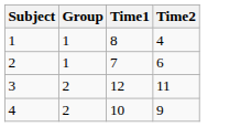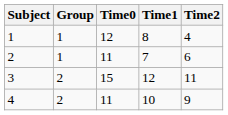 <table class="wikitable">
 <tr>
 <th>Subject</th>
 <th>Group</th>
+<th>Time0</th>
 <th>Time1</th>
 <th>Time2</th>
 </tr>
 <tr>
 <td>1</td>
 <td>1</td>
+<td>12</td>
 <td>8</td>
 <td>4</td>
 </tr>
 <tr>
 <td>2</td>
 <td>1</td>
+<td>11</td>
 <td>7</td>
 <td>6</td>
 </tr>
 <tr>
 <td>3</td>
 <td>2</td>
+<td>15</td>
 <td>12</td>
 <td>11</td>
 </tr>
 <tr>
 <td>4</td>
 <td>2</td>
+<td>11</td>
 <td>10</td>
 <td>9</td>
 </tr>
 </table>
